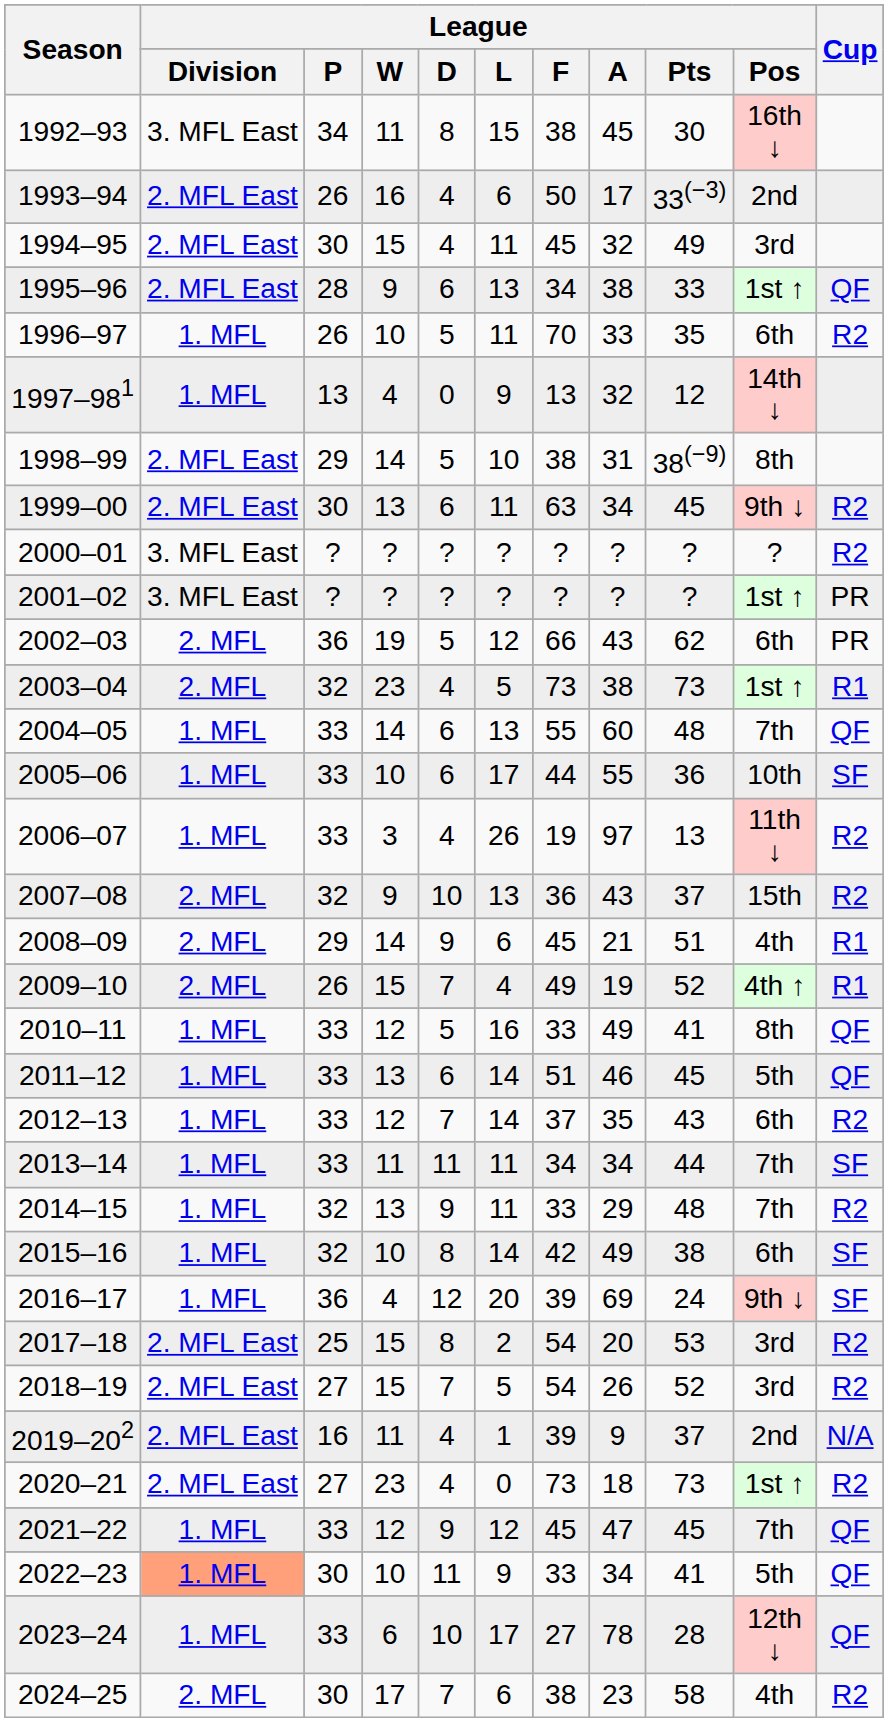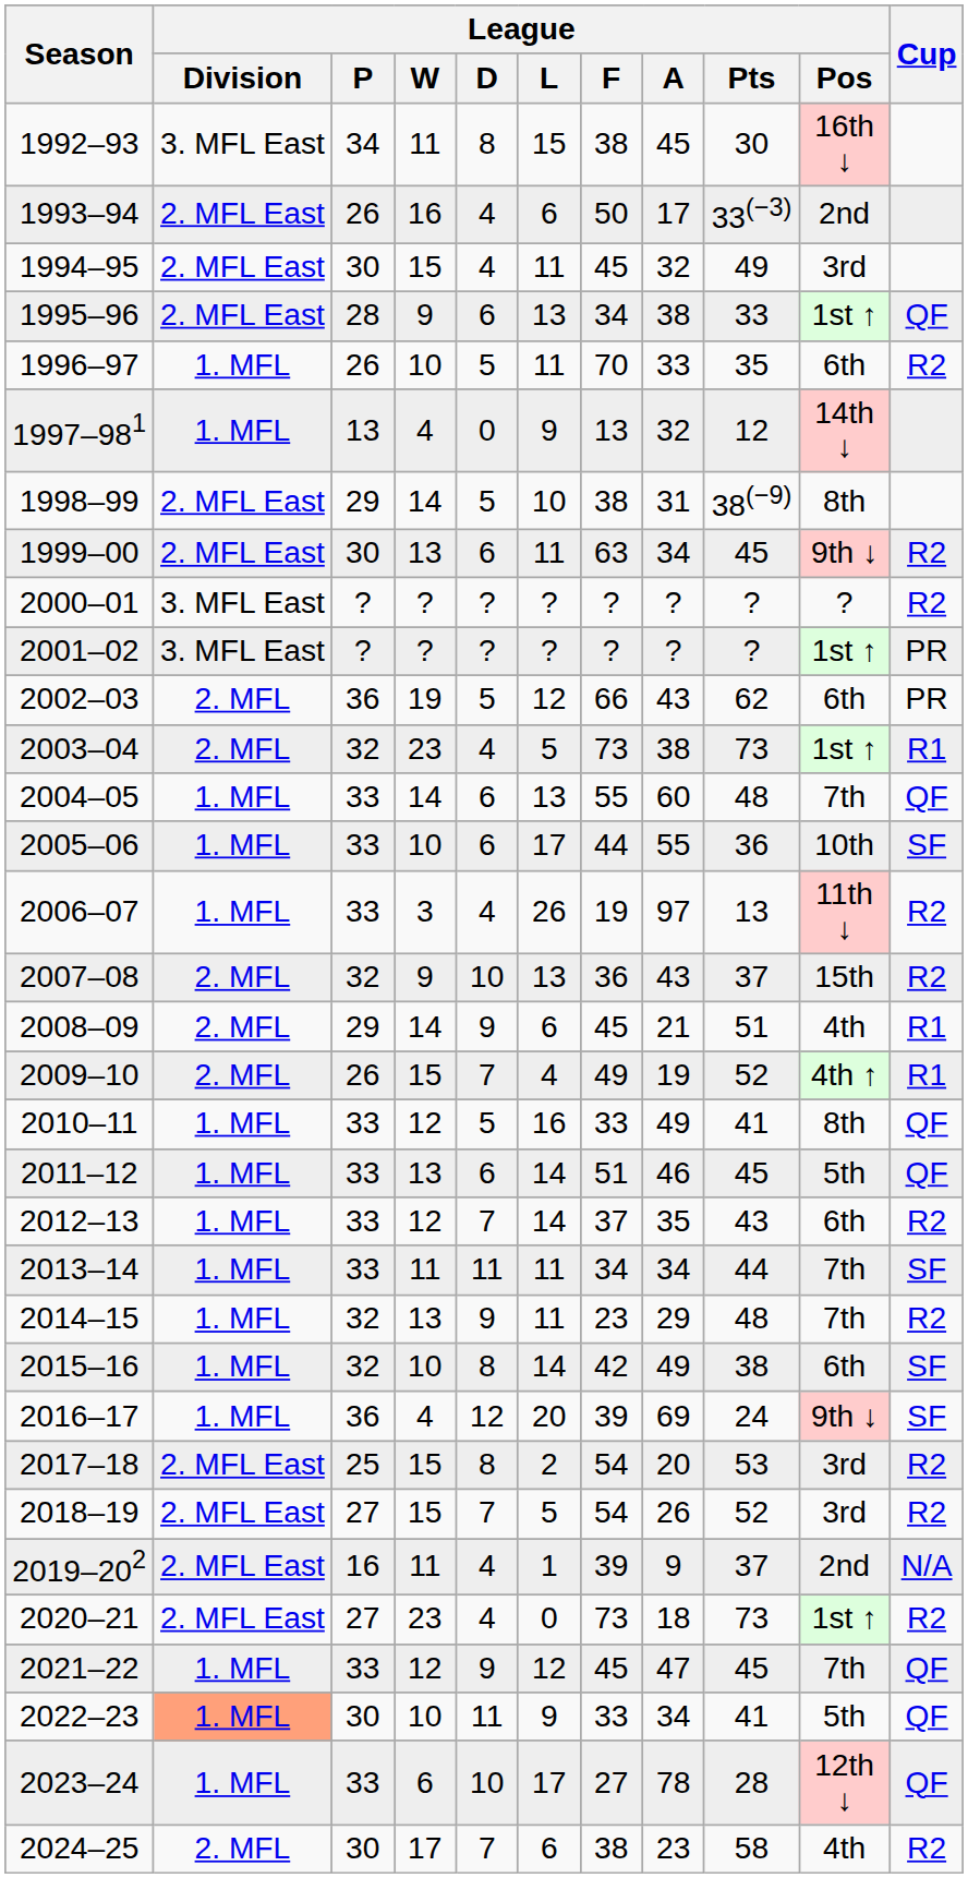 <table class="wikitable" style="text-align:center; font-size:100%">
 <tr>
 <th rowspan=2>Season</th>
 <th colspan=9>League</th>
 <th rowspan=2 width="30"><a href='#'>Cup</a></th>
 </tr>
 <tr>
 <th>Division</th>
 <th width="25">P</th>
 <th width="25">W</th>
 <th width="25">D</th>
 <th width="25">L</th>
 <th width="25">F</th>
 <th width="25">A</th>
 <th width="25">Pts</th>
 <th width="40">Pos</th>
 </tr>
 <tr>
 <td>1992–93</td>
 <td>3. MFL East</td>
 <td>34</td>
 <td>11</td>
 <td>8</td>
 <td>15</td>
 <td>38</td>
 <td>45</td>
 <td>30</td>
 <td bgcolor="#FFCCCC">16th ↓</td>
 <td></td>
 </tr>
 <tr bgcolor=#EEEEEE>
 <td>1993–94</td>
 <td><a href='#'>2. MFL East</a></td>
 <td>26</td>
 <td>16</td>
 <td>4</td>
 <td>6</td>
 <td>50</td>
 <td>17</td>
 <td>33<sup>(−3)</sup></td>
 <td>2nd</td>
 <td></td>
 </tr>
 <tr>
 <td>1994–95</td>
 <td><a href='#'>2. MFL East</a></td>
 <td>30</td>
 <td>15</td>
 <td>4</td>
 <td>11</td>
 <td>45</td>
 <td>32</td>
 <td>49</td>
 <td>3rd</td>
 <td></td>
 </tr>
 <tr bgcolor=#EEEEEE>
 <td>1995–96</td>
 <td><a href='#'>2. MFL East</a></td>
 <td>28</td>
 <td>9</td>
 <td>6</td>
 <td>13</td>
 <td>34</td>
 <td>38</td>
 <td>33</td>
 <td bgcolor="#DDFFDD">1st ↑</td>
 <td><a href='#'>QF</a></td>
 </tr>
 <tr>
 <td>1996–97</td>
 <td><a href='#'>1. MFL</a></td>
 <td>26</td>
 <td>10</td>
 <td>5</td>
 <td>11</td>
 <td>70</td>
 <td>33</td>
 <td>35</td>
 <td>6th</td>
 <td><a href='#'>R2</a></td>
 </tr>
 <tr bgcolor=#EEEEEE>
 <td>1997–98<sup>1</sup></td>
 <td><a href='#'>1. MFL</a></td>
 <td>13</td>
 <td>4</td>
 <td>0</td>
 <td>9</td>
 <td>13</td>
 <td>32</td>
 <td>12</td>
 <td bgcolor="#FFCCCC">14th ↓</td>
 <td></td>
 </tr>
 <tr>
 <td>1998–99</td>
 <td><a href='#'>2. MFL East</a></td>
 <td>29</td>
 <td>14</td>
 <td>5</td>
 <td>10</td>
 <td>38</td>
 <td>31</td>
 <td>38<sup>(−9)</sup></td>
 <td>8th</td>
 <td></td>
 </tr>
 <tr bgcolor=#EEEEEE>
 <td>1999–00</td>
 <td><a href='#'>2. MFL East</a></td>
 <td>30</td>
 <td>13</td>
 <td>6</td>
 <td>11</td>
 <td>63</td>
 <td>34</td>
 <td>45</td>
 <td bgcolor="#FFCCCC">9th ↓</td>
 <td><a href='#'>R2</a></td>
 </tr>
 <tr>
 <td>2000–01</td>
 <td>3. MFL East</td>
 <td>?</td>
 <td>?</td>
 <td>?</td>
 <td>?</td>
 <td>?</td>
 <td>?</td>
 <td>?</td>
 <td>?</td>
 <td><a href='#'>R2</a></td>
 </tr>
 <tr bgcolor=#EEEEEE>
 <td>2001–02</td>
 <td>3. MFL East</td>
 <td>?</td>
 <td>?</td>
 <td>?</td>
 <td>?</td>
 <td>?</td>
 <td>?</td>
 <td>?</td>
 <td bgcolor="#DDFFDD">1st ↑</td>
 <td>PR</td>
 </tr>
 <tr>
 <td>2002–03</td>
 <td><a href='#'>2. MFL</a></td>
 <td>36</td>
 <td>19</td>
 <td>5</td>
 <td>12</td>
 <td>66</td>
 <td>43</td>
 <td>62</td>
 <td>6th</td>
 <td>PR</td>
 </tr>
 <tr bgcolor=#EEEEEE>
 <td>2003–04</td>
 <td><a href='#'>2. MFL</a></td>
 <td>32</td>
 <td>23</td>
 <td>4</td>
 <td>5</td>
 <td>73</td>
 <td>38</td>
 <td>73</td>
 <td bgcolor="#DDFFDD">1st ↑</td>
 <td><a href='#'>R1</a></td>
 </tr>
 <tr>
 <td>2004–05</td>
 <td><a href='#'>1. MFL</a></td>
 <td>33</td>
 <td>14</td>
 <td>6</td>
 <td>13</td>
 <td>55</td>
 <td>60</td>
 <td>48</td>
 <td>7th</td>
 <td><a href='#'>QF</a></td>
 </tr>
 <tr bgcolor=#EEEEEE>
 <td>2005–06</td>
 <td><a href='#'>1. MFL</a></td>
 <td>33</td>
 <td>10</td>
 <td>6</td>
 <td>17</td>
 <td>44</td>
 <td>55</td>
 <td>36</td>
 <td>10th</td>
 <td><a href='#'>SF</a></td>
 </tr>
 <tr>
 <td>2006–07</td>
 <td><a href='#'>1. MFL</a></td>
 <td>33</td>
 <td>3</td>
 <td>4</td>
 <td>26</td>
 <td>19</td>
 <td>97</td>
 <td>13</td>
 <td bgcolor="#FFCCCC">11th ↓</td>
 <td><a href='#'>R2</a></td>
 </tr>
 <tr bgcolor=#EEEEEE>
 <td>2007–08</td>
 <td><a href='#'>2. MFL</a></td>
 <td>32</td>
 <td>9</td>
 <td>10</td>
 <td>13</td>
 <td>36</td>
 <td>43</td>
 <td>37</td>
 <td>15th</td>
 <td><a href='#'>R2</a></td>
 </tr>
 <tr>
 <td>2008–09</td>
 <td><a href='#'>2. MFL</a></td>
 <td>29</td>
 <td>14</td>
 <td>9</td>
 <td>6</td>
 <td>45</td>
 <td>21</td>
 <td>51</td>
 <td>4th</td>
 <td><a href='#'>R1</a></td>
 </tr>
 <tr bgcolor=#EEEEEE>
 <td>2009–10</td>
 <td><a href='#'>2. MFL</a></td>
 <td>26</td>
 <td>15</td>
 <td>7</td>
 <td>4</td>
 <td>49</td>
 <td>19</td>
 <td>52</td>
 <td bgcolor="#DDFFDD">4th ↑</td>
 <td><a href='#'>R1</a></td>
 </tr>
 <tr>
 <td>2010–11</td>
 <td><a href='#'>1. MFL</a></td>
 <td>33</td>
 <td>12</td>
 <td>5</td>
 <td>16</td>
 <td>33</td>
 <td>49</td>
 <td>41</td>
 <td>8th</td>
 <td><a href='#'>QF</a></td>
 </tr>
 <tr bgcolor=#EEEEEE>
 <td>2011–12</td>
 <td><a href='#'>1. MFL</a></td>
 <td>33</td>
 <td>13</td>
 <td>6</td>
 <td>14</td>
 <td>51</td>
 <td>46</td>
 <td>45</td>
 <td>5th</td>
 <td><a href='#'>QF</a></td>
 </tr>
 <tr>
 <td>2012–13</td>
 <td><a href='#'>1. MFL</a></td>
 <td>33</td>
 <td>12</td>
 <td>7</td>
 <td>14</td>
 <td>37</td>
 <td>35</td>
 <td>43</td>
 <td>6th</td>
 <td><a href='#'>R2</a></td>
 </tr>
 <tr bgcolor=#EEEEEE>
 <td>2013–14</td>
 <td><a href='#'>1. MFL</a></td>
 <td>33</td>
 <td>11</td>
 <td>11</td>
 <td>11</td>
 <td>34</td>
 <td>34</td>
 <td>44</td>
 <td>7th</td>
 <td><a href='#'>SF</a></td>
 </tr>
 <tr>
 <td>2014–15</td>
 <td><a href='#'>1. MFL</a></td>
 <td>32</td>
 <td>13</td>
 <td>9</td>
 <td>11</td>
-<td>33</td>
+<td>23</td>
 <td>29</td>
 <td>48</td>
 <td>7th</td>
 <td><a href='#'>R2</a></td>
 </tr>
 <tr bgcolor=#EEEEEE>
 <td>2015–16</td>
 <td><a href='#'>1. MFL</a></td>
 <td>32</td>
 <td>10</td>
 <td>8</td>
 <td>14</td>
 <td>42</td>
 <td>49</td>
 <td>38</td>
 <td>6th</td>
 <td><a href='#'>SF</a></td>
 </tr>
 <tr>
 <td>2016–17</td>
 <td><a href='#'>1. MFL</a></td>
 <td>36</td>
 <td>4</td>
 <td>12</td>
 <td>20</td>
 <td>39</td>
 <td>69</td>
 <td>24</td>
 <td bgcolor="#FFCCCC">9th ↓</td>
 <td><a href='#'>SF</a></td>
 </tr>
 <tr bgcolor=#EEEEEE>
 <td>2017–18</td>
 <td><a href='#'>2. MFL East</a></td>
 <td>25</td>
 <td>15</td>
 <td>8</td>
 <td>2</td>
 <td>54</td>
 <td>20</td>
 <td>53</td>
 <td>3rd</td>
 <td><a href='#'>R2</a></td>
 </tr>
 <tr>
 <td>2018–19</td>
 <td><a href='#'>2. MFL East</a></td>
 <td>27</td>
 <td>15</td>
 <td>7</td>
 <td>5</td>
 <td>54</td>
 <td>26</td>
 <td>52</td>
 <td>3rd</td>
 <td><a href='#'>R2</a></td>
 </tr>
 <tr bgcolor=#EEEEEE>
 <td>2019–20<sup>2</sup></td>
 <td><a href='#'>2. MFL East</a></td>
 <td>16</td>
 <td>11</td>
 <td>4</td>
 <td>1</td>
 <td>39</td>
 <td>9</td>
 <td>37</td>
 <td>2nd</td>
 <td><a href='#'>N/A</a></td>
 </tr>
 <tr>
 <td>2020–21</td>
 <td><a href='#'>2. MFL East</a></td>
 <td>27</td>
 <td>23</td>
 <td>4</td>
 <td>0</td>
 <td>73</td>
 <td>18</td>
 <td>73</td>
 <td bgcolor="#DDFFDD">1st ↑</td>
 <td><a href='#'>R2</a></td>
 </tr>
 <tr bgcolor=#EEEEEE>
 <td>2021–22</td>
 <td><a href='#'>1. MFL</a></td>
 <td>33</td>
 <td>12</td>
 <td>9</td>
 <td>12</td>
 <td>45</td>
 <td>47</td>
 <td>45</td>
 <td>7th</td>
 <td><a href='#'>QF</a></td>
 </tr>
 <tr>
 <td>2022–23</td>
 <td style="background: lightsalmon;"><a href='#'>1. MFL</a></td>
 <td>30</td>
 <td>10</td>
 <td>11</td>
 <td>9</td>
 <td>33</td>
 <td>34</td>
 <td>41</td>
 <td>5th</td>
 <td><a href='#'>QF</a></td>
 </tr>
 <tr bgcolor=#EEEEEE>
 <td>2023–24</td>
 <td><a href='#'>1. MFL</a></td>
 <td>33</td>
 <td>6</td>
 <td>10</td>
 <td>17</td>
 <td>27</td>
 <td>78</td>
 <td>28</td>
 <td bgcolor="#FFCCCC">12th ↓</td>
 <td><a href='#'>QF</a></td>
 </tr>
 <tr>
 <td>2024–25</td>
 <td><a href='#'>2. MFL</a></td>
 <td>30</td>
 <td>17</td>
 <td>7</td>
 <td>6</td>
 <td>38</td>
 <td>23</td>
 <td>58</td>
 <td>4th</td>
 <td><a href='#'>R2</a></td>
 </tr>
 </table>
